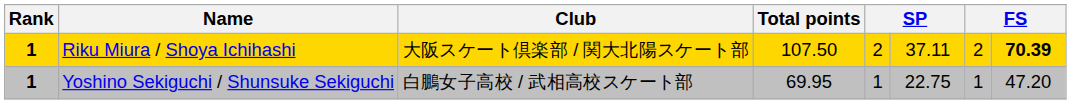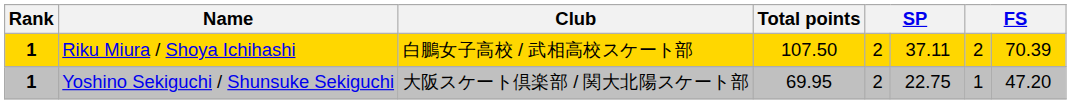 <table class="wikitable sortable">
 <tr>
 <th>Rank</th>
 <th>Name</th>
 <th>Club</th>
 <th>Total points</th>
 <th colspan="2" width="80px"><a href='#'>SP</a></th>
 <th colspan="2" width="80px"><a href='#'>FS</a></th>
 </tr>
 <tr bgcolor="gold">
 <td align="center"><strong>1</strong></td>
 <td><a href='#'>Riku Miura</a> / <a href='#'>Shoya Ichihashi</a></td>
-<td>大阪スケート倶楽部 / 関大北陽スケート部</td>
+<td>白鵬女子高校 / 武相高校スケート部</td>
 <td align="center">107.50</td>
 <td align="center">2</td>
 <td align="center">37.11</td>
 <td align="center">2</td>
-<td align="center"><strong>70.39</strong></td>
+<td align="center">70.39</td>
 </tr>
 <tr bgcolor="silver">
 <td align="center"><strong>1</strong></td>
 <td><a href='#'>Yoshino Sekiguchi</a> / <a href='#'>Shunsuke Sekiguchi</a></td>
-<td>白鵬女子高校 / 武相高校スケート部</td>
+<td>大阪スケート倶楽部 / 関大北陽スケート部</td>
 <td align="center">69.95</td>
-<td align="center">1</td>
+<td align="center">2</td>
 <td align="center">22.75</td>
 <td align="center">1</td>
 <td align="center">47.20</td>
 </tr>
 </table>
